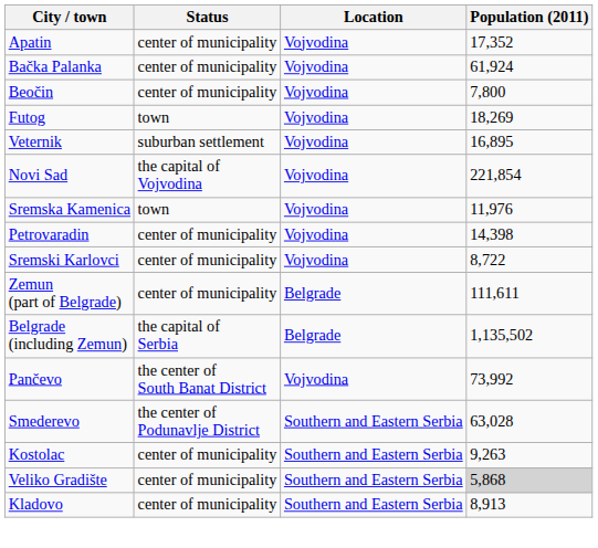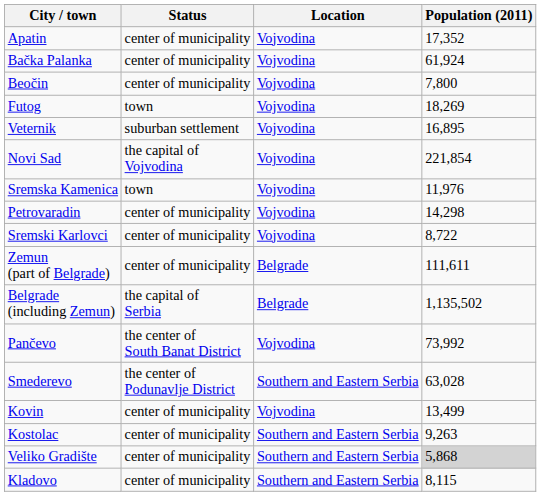 <table class="wikitable">
 <tr>
 <th>City / town</th>
 <th>Status</th>
 <th>Location</th>
 <th>Population (2011)</th>
 </tr>
 <tr>
 <td><a href='#'>Apatin</a></td>
 <td>center of municipality</td>
 <td><a href='#'>Vojvodina</a></td>
 <td>17,352</td>
 </tr>
 <tr>
 <td><a href='#'>Bačka Palanka</a></td>
 <td>center of municipality</td>
 <td><a href='#'>Vojvodina</a></td>
 <td>61,924</td>
 </tr>
 <tr>
 <td><a href='#'>Beočin</a></td>
 <td>center of municipality</td>
 <td><a href='#'>Vojvodina</a></td>
 <td>7,800</td>
 </tr>
 <tr>
 <td><a href='#'>Futog</a></td>
 <td>town</td>
 <td><a href='#'>Vojvodina</a></td>
 <td>18,269</td>
 </tr>
 <tr>
 <td><a href='#'>Veternik</a></td>
 <td>suburban settlement</td>
 <td><a href='#'>Vojvodina</a></td>
 <td>16,895</td>
 </tr>
 <tr>
 <td><a href='#'>Novi Sad</a></td>
 <td>the capital of<br><a href='#'>Vojvodina</a></td>
 <td><a href='#'>Vojvodina</a></td>
 <td>221,854</td>
 </tr>
 <tr>
 <td><a href='#'>Sremska Kamenica</a></td>
 <td>town</td>
 <td><a href='#'>Vojvodina</a></td>
 <td>11,976</td>
 </tr>
 <tr>
 <td><a href='#'>Petrovaradin</a></td>
 <td>center of municipality</td>
 <td><a href='#'>Vojvodina</a></td>
-<td>14,398</td>
+<td>14,298</td>
 </tr>
 <tr>
 <td><a href='#'>Sremski Karlovci</a></td>
 <td>center of municipality</td>
 <td><a href='#'>Vojvodina</a></td>
 <td>8,722</td>
 </tr>
 <tr>
 <td><a href='#'>Zemun</a><br>(part of <a href='#'>Belgrade</a>)</td>
 <td>center of municipality</td>
 <td><a href='#'>Belgrade</a></td>
 <td>111,611</td>
 </tr>
 <tr>
 <td><a href='#'>Belgrade</a><br>(including <a href='#'>Zemun</a>)</td>
 <td>the capital of<br><a href='#'>Serbia</a></td>
 <td><a href='#'>Belgrade</a></td>
 <td>1,135,502</td>
 </tr>
 <tr>
 <td><a href='#'>Pančevo</a></td>
 <td>the center of<br><a href='#'>South Banat District</a></td>
 <td><a href='#'>Vojvodina</a></td>
 <td>73,992</td>
 </tr>
 <tr>
 <td><a href='#'>Smederevo</a></td>
 <td>the center of<br><a href='#'>Podunavlje District</a></td>
 <td><a href='#'>Southern and Eastern Serbia</a></td>
 <td>63,028</td>
 </tr>
 <tr>
+<td><a href='#'>Kovin</a></td>
+<td>center of municipality</td>
+<td><a href='#'>Vojvodina</a></td>
+<td>13,499</td>
+</tr>
+<tr>
 <td><a href='#'>Kostolac</a></td>
 <td>center of municipality</td>
 <td><a href='#'>Southern and Eastern Serbia</a></td>
 <td>9,263</td>
 </tr>
 <tr>
 <td><a href='#'>Veliko Gradište</a></td>
 <td>center of municipality</td>
 <td><a href='#'>Southern and Eastern Serbia</a></td>
 <td style="background: lightgrey;">5,868</td>
 </tr>
 <tr>
 <td><a href='#'>Kladovo</a></td>
 <td>center of municipality</td>
 <td><a href='#'>Southern and Eastern Serbia</a></td>
-<td>8,913</td>
+<td>8,115</td>
 </tr>
 </table>
